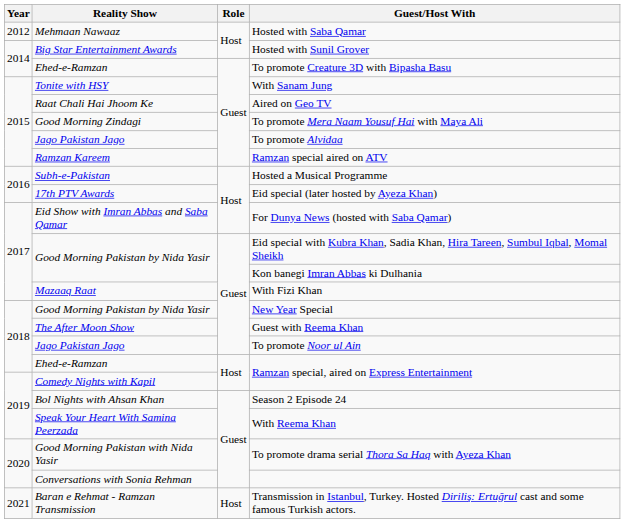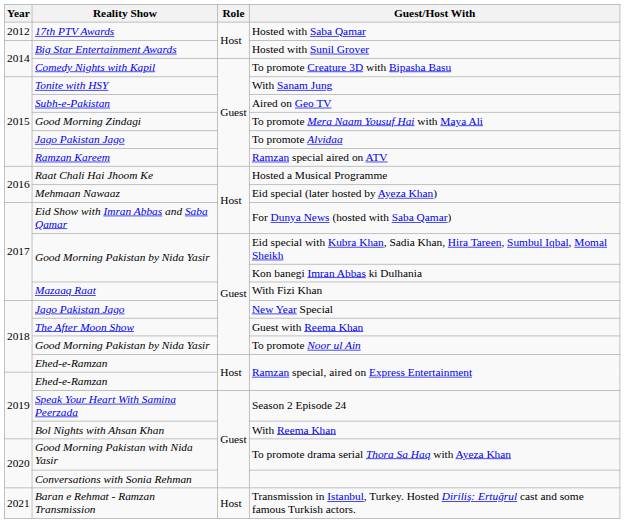 <table class="wikitable sortable">
 <tr style="text-align: center">
 <th>Year</th>
 <th>Reality Show</th>
 <th>Role</th>
 <th>Guest/Host With</th>
 </tr>
 <tr>
 <td>2012</td>
-<td><em>Mehmaan Nawaaz</em></td>
+<td><em><a href='#'>17th PTV Awards</a></em></td>
 <td rowspan="2">Host</td>
 <td>Hosted with <a href='#'>Saba Qamar</a></td>
 </tr>
 <tr>
 <td rowspan="2">2014</td>
 <td><em><a href='#'>Big Star Entertainment Awards</a></em></td>
 <td>Hosted with <a href='#'>Sunil Grover</a></td>
 </tr>
 <tr>
-<td><em>Ehed-e-Ramzan</em></td>
+<td><em><a href='#'>Comedy Nights with Kapil</a></em></td>
 <td rowspan="6">Guest</td>
 <td>To promote <a href='#'>Creature 3D</a> with <a href='#'>Bipasha Basu</a></td>
 </tr>
 <tr>
 <td rowspan="5">2015</td>
 <td><em><a href='#'>Tonite with HSY</a></em></td>
 <td>With <a href='#'>Sanam Jung</a></td>
 </tr>
 <tr>
-<td><em>Raat Chali Hai Jhoom Ke</em></td>
+<td><em><a href='#'>Subh-e-Pakistan</a></em></td>
 <td>Aired on <a href='#'>Geo TV</a></td>
 </tr>
 <tr>
 <td><em>Good Morning Zindagi</em></td>
 <td>To promote <em><a href='#'>Mera Naam Yousuf Hai</a></em> with <a href='#'>Maya Ali</a></td>
 </tr>
 <tr>
 <td><em><a href='#'>Jago Pakistan Jago</a></em></td>
 <td>To promote <em><a href='#'>Alvidaa</a></em></td>
 </tr>
 <tr>
 <td><em><a href='#'>Ramzan Kareem</a></em></td>
 <td><a href='#'>Ramzan</a> special aired on <a href='#'>ATV</a></td>
 </tr>
 <tr>
 <td rowspan="2">2016</td>
-<td><em><a href='#'>Subh-e-Pakistan</a></em></td>
+<td><em>Raat Chali Hai Jhoom Ke</em></td>
 <td rowspan="3">Host</td>
 <td>Hosted a Musical Programme</td>
 </tr>
 <tr>
-<td><em><a href='#'>17th PTV Awards</a></em></td>
+<td><em>Mehmaan Nawaaz</em></td>
 <td>Eid special (later hosted by <a href='#'>Ayeza Khan</a>)</td>
 </tr>
 <tr>
 <td rowspan="4">2017</td>
 <td><em>Eid Show with <a href='#'>Imran Abbas</a> and <a href='#'>Saba Qamar</a></em></td>
 <td>For <a href='#'>Dunya News</a> (hosted with <a href='#'>Saba Qamar</a>)</td>
 </tr>
 <tr>
 <td rowspan="2"><em>Good Morning Pakistan by Nida Yasir</em></td>
 <td rowspan="6">Guest</td>
 <td>Eid special with <a href='#'>Kubra Khan</a>, Sadia Khan, <a href='#'>Hira Tareen</a>, <a href='#'>Sumbul Iqbal</a>, <a href='#'>Momal Sheikh</a></td>
 </tr>
 <tr>
 <td>Kon banegi <a href='#'>Imran Abbas</a> ki Dulhania</td>
 </tr>
 <tr>
 <td><em><a href='#'>Mazaaq Raat</a></em></td>
 <td>With Fizi Khan</td>
 </tr>
 <tr>
 <td rowspan="4">2018</td>
-<td><em>Good Morning Pakistan by Nida Yasir</em></td>
+<td><em><a href='#'>Jago Pakistan Jago</a></em></td>
 <td><a href='#'>New Year</a> Special</td>
 </tr>
 <tr>
 <td><em><a href='#'>The After Moon Show</a></em></td>
 <td>Guest with <a href='#'>Reema Khan</a></td>
 </tr>
 <tr>
-<td><em><a href='#'>Jago Pakistan Jago</a></em></td>
+<td><em>Good Morning Pakistan by Nida Yasir</em></td>
 <td>To promote <em><a href='#'>Noor ul Ain</a></em></td>
 </tr>
 <tr>
 <td><em>Ehed-e-Ramzan</em></td>
 <td rowspan="2">Host</td>
 <td rowspan="2"><a href='#'>Ramzan</a> special, aired on <a href='#'>Express Entertainment</a></td>
 </tr>
 <tr>
 <td rowspan="3">2019</td>
-<td><em><a href='#'>Comedy Nights with Kapil</a></em></td>
+<td><em>Ehed-e-Ramzan</em></td>
 </tr>
 <tr>
-<td><em>Bol Nights with Ahsan Khan</em></td>
+<td><em><a href='#'>Speak Your Heart With Samina Peerzada</a></em></td>
 <td Rowspan="4">Guest</td>
 <td>Season 2 Episode 24</td>
 </tr>
 <tr>
-<td><em><a href='#'>Speak Your Heart With Samina Peerzada</a></em></td>
+<td><em>Bol Nights with Ahsan Khan</em></td>
 <td>With <a href='#'>Reema Khan</a></td>
 </tr>
 <tr>
 <td Rowspan="2">2020</td>
 <td><em>Good Morning Pakistan with Nida Yasir</em></td>
 <td>To promote drama serial <em><a href='#'>Thora Sa Haq</a></em> with <a href='#'>Ayeza Khan</a></td>
 </tr>
 <tr>
 <td><em>Conversations with Sonia Rehman</em></td>
 <td></td>
 </tr>
 <tr>
 <td>2021</td>
 <td><em>Baran e Rehmat - Ramzan Transmission</em></td>
 <td>Host</td>
 <td>Transmission in <a href='#'>Istanbul</a>, Turkey. Hosted <em><a href='#'>Diriliş: Ertuğrul</a></em> cast and some famous Turkish actors.</td>
 </tr>
 </table>
